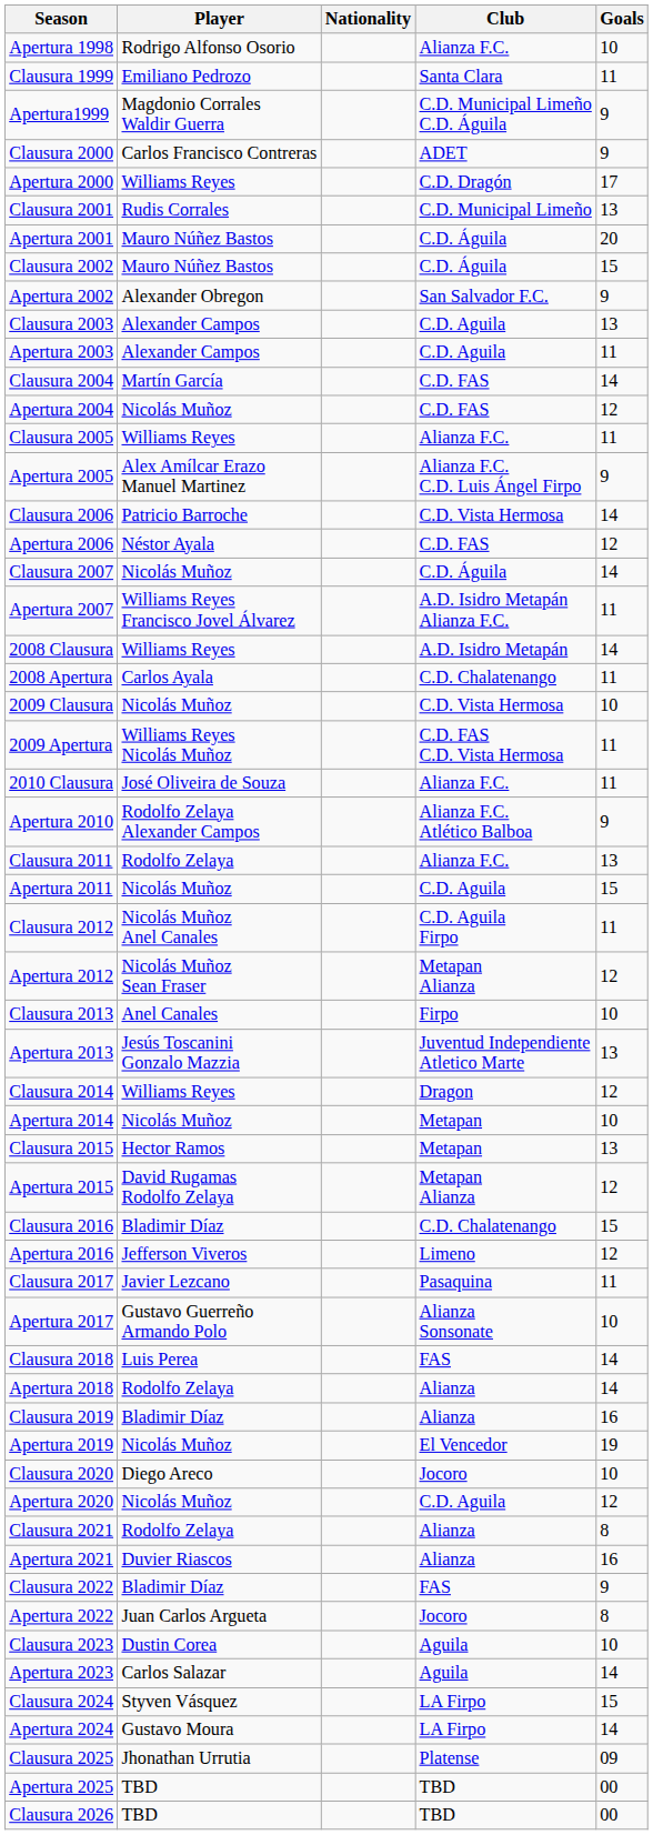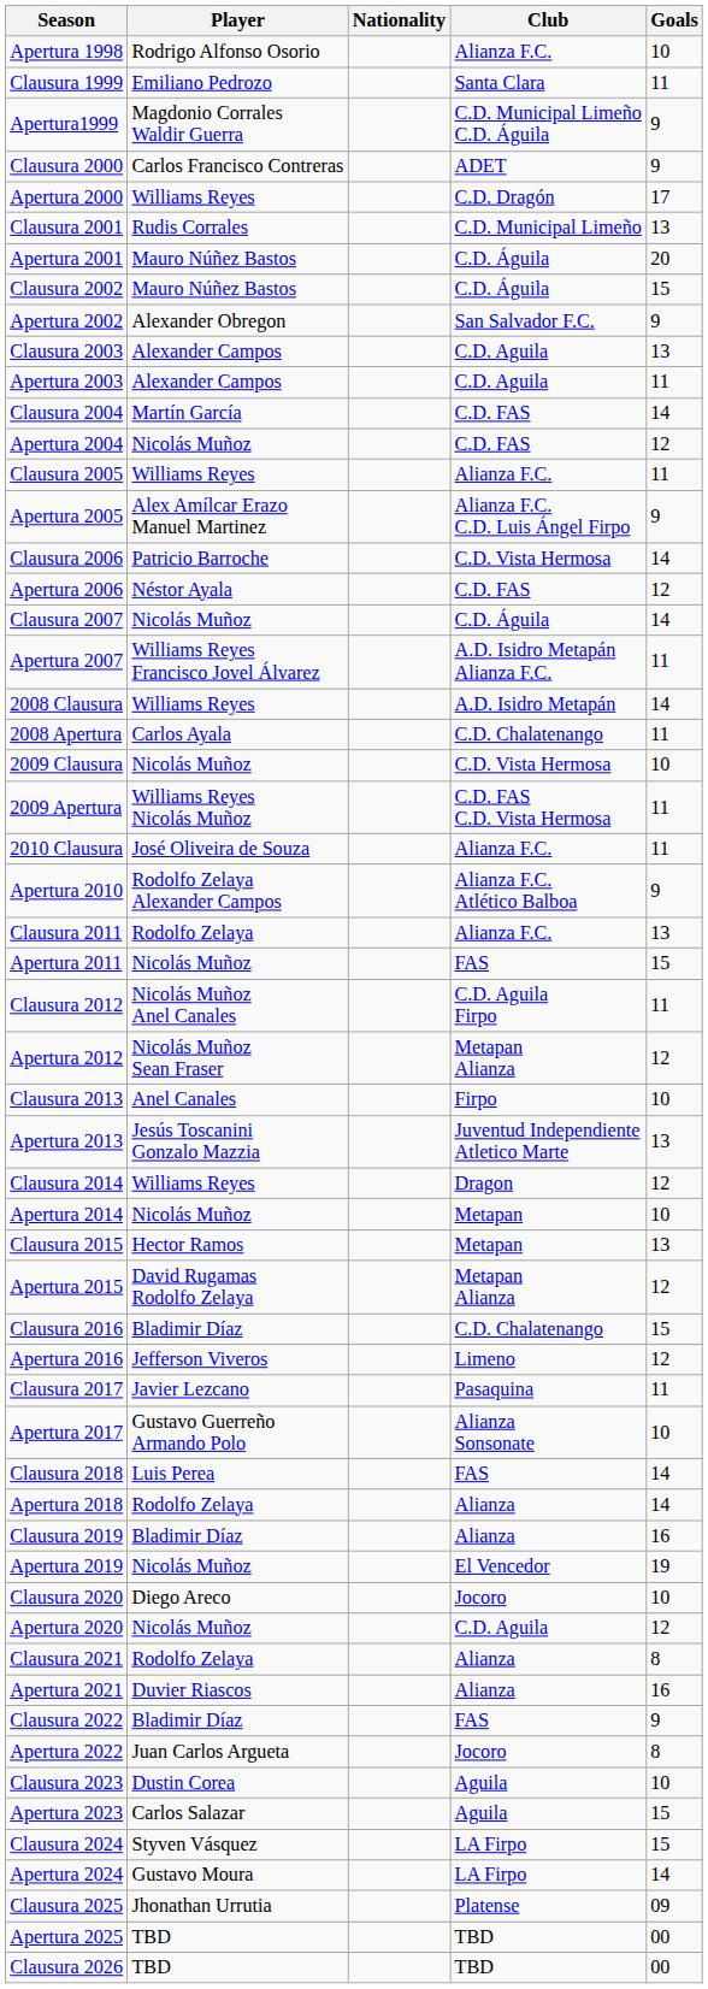 <table class="wikitable">
 <tr>
 <th>Season</th>
 <th>Player</th>
 <th>Nationality</th>
 <th>Club</th>
 <th>Goals</th>
 </tr>
 <tr>
 <td><a href='#'>Apertura 1998</a></td>
 <td>Rodrigo Alfonso Osorio</td>
 <td></td>
 <td><a href='#'>Alianza F.C.</a></td>
 <td>10</td>
 </tr>
 <tr>
 <td><a href='#'>Clausura 1999</a></td>
 <td><a href='#'>Emiliano Pedrozo</a></td>
 <td></td>
 <td><a href='#'>Santa Clara</a></td>
 <td>11</td>
 </tr>
 <tr>
 <td><a href='#'>Apertura1999</a></td>
 <td>Magdonio Corrales <br> <a href='#'>Waldir Guerra</a></td>
 <td><br></td>
 <td><a href='#'>C.D. Municipal Limeño</a><br> <a href='#'>C.D. Águila</a></td>
 <td>9</td>
 </tr>
 <tr>
 <td><a href='#'>Clausura 2000</a></td>
 <td>Carlos Francisco Contreras</td>
 <td></td>
 <td><a href='#'>ADET</a></td>
 <td>9</td>
 </tr>
 <tr>
 <td><a href='#'>Apertura 2000</a></td>
 <td><a href='#'>Williams Reyes</a></td>
 <td></td>
 <td><a href='#'>C.D. Dragón</a></td>
 <td>17</td>
 </tr>
 <tr>
 <td><a href='#'>Clausura 2001</a></td>
 <td><a href='#'>Rudis Corrales</a></td>
 <td></td>
 <td><a href='#'>C.D. Municipal Limeño</a></td>
 <td>13</td>
 </tr>
 <tr>
 <td><a href='#'>Apertura 2001</a></td>
 <td><a href='#'>Mauro Núñez Bastos</a></td>
 <td></td>
 <td><a href='#'>C.D. Águila</a></td>
 <td>20</td>
 </tr>
 <tr>
 <td><a href='#'>Clausura 2002</a></td>
 <td><a href='#'>Mauro Núñez Bastos</a></td>
 <td></td>
 <td><a href='#'>C.D. Águila</a></td>
 <td>15</td>
 </tr>
 <tr>
 <td><a href='#'>Apertura 2002</a></td>
 <td>Alexander Obregon</td>
 <td></td>
 <td><a href='#'>San Salvador F.C.</a></td>
 <td>9</td>
 </tr>
 <tr>
 <td><a href='#'>Clausura 2003</a></td>
 <td><a href='#'>Alexander Campos</a></td>
 <td></td>
 <td><a href='#'>C.D. Aguila</a></td>
 <td>13</td>
 </tr>
 <tr>
 <td><a href='#'>Apertura 2003</a></td>
 <td><a href='#'>Alexander Campos</a></td>
 <td></td>
 <td><a href='#'>C.D. Aguila</a></td>
 <td>11</td>
 </tr>
 <tr>
 <td><a href='#'>Clausura 2004</a></td>
 <td><a href='#'>Martín García</a></td>
 <td></td>
 <td><a href='#'>C.D. FAS</a></td>
 <td>14</td>
 </tr>
 <tr>
 <td><a href='#'>Apertura 2004</a></td>
 <td><a href='#'>Nicolás Muñoz</a></td>
 <td></td>
 <td><a href='#'>C.D. FAS</a></td>
 <td>12</td>
 </tr>
 <tr>
 <td><a href='#'>Clausura 2005</a></td>
 <td><a href='#'>Williams Reyes</a></td>
 <td></td>
 <td><a href='#'>Alianza F.C.</a></td>
 <td>11</td>
 </tr>
 <tr>
 <td><a href='#'>Apertura 2005</a></td>
 <td><a href='#'>Alex Amílcar Erazo</a> <br> Manuel Martinez</td>
 <td> <br> </td>
 <td><a href='#'>Alianza F.C.</a> <br> <a href='#'>C.D. Luis Ángel Firpo</a></td>
 <td>9</td>
 </tr>
 <tr>
 <td><a href='#'>Clausura 2006</a></td>
 <td><a href='#'>Patricio Barroche</a></td>
 <td></td>
 <td><a href='#'>C.D. Vista Hermosa</a></td>
 <td>14</td>
 </tr>
 <tr>
 <td><a href='#'>Apertura 2006</a></td>
 <td><a href='#'>Néstor Ayala</a></td>
 <td></td>
 <td><a href='#'>C.D. FAS</a></td>
 <td>12</td>
 </tr>
 <tr>
 <td><a href='#'>Clausura 2007</a></td>
 <td><a href='#'>Nicolás Muñoz</a></td>
 <td></td>
 <td><a href='#'>C.D. Águila</a></td>
 <td>14</td>
 </tr>
 <tr>
 <td><a href='#'>Apertura 2007</a></td>
 <td><a href='#'>Williams Reyes</a> <br> <a href='#'>Francisco Jovel Álvarez</a></td>
 <td> <br> </td>
 <td><a href='#'>A.D. Isidro Metapán</a> <br> <a href='#'>Alianza F.C.</a></td>
 <td>11</td>
 </tr>
 <tr>
 <td><a href='#'>2008 Clausura</a></td>
 <td><a href='#'>Williams Reyes</a></td>
 <td></td>
 <td><a href='#'>A.D. Isidro Metapán</a></td>
 <td>14</td>
 </tr>
 <tr>
 <td><a href='#'>2008 Apertura</a></td>
 <td><a href='#'>Carlos Ayala</a></td>
 <td></td>
 <td><a href='#'>C.D. Chalatenango</a></td>
 <td>11</td>
 </tr>
 <tr>
 <td><a href='#'>2009 Clausura</a></td>
 <td><a href='#'>Nicolás Muñoz</a></td>
 <td></td>
 <td><a href='#'>C.D. Vista Hermosa</a></td>
 <td>10</td>
 </tr>
 <tr>
 <td><a href='#'>2009 Apertura</a></td>
 <td><a href='#'>Williams Reyes</a> <br> <a href='#'>Nicolás Muñoz</a></td>
 <td> <br> </td>
 <td><a href='#'>C.D. FAS</a> <br> <a href='#'>C.D. Vista Hermosa</a></td>
 <td>11</td>
 </tr>
 <tr>
 <td><a href='#'>2010 Clausura</a></td>
 <td><a href='#'>José Oliveira de Souza</a></td>
 <td></td>
 <td><a href='#'>Alianza F.C.</a></td>
 <td>11</td>
 </tr>
 <tr>
 <td><a href='#'>Apertura 2010</a></td>
 <td><a href='#'>Rodolfo Zelaya</a> <br> <a href='#'>Alexander Campos</a></td>
 <td> <br> </td>
 <td><a href='#'>Alianza F.C.</a> <br> <a href='#'>Atlético Balboa</a></td>
 <td>9</td>
 </tr>
 <tr>
 <td><a href='#'>Clausura 2011</a></td>
 <td><a href='#'>Rodolfo Zelaya</a></td>
 <td></td>
 <td><a href='#'>Alianza F.C.</a></td>
 <td>13</td>
 </tr>
 <tr>
 <td><a href='#'>Apertura 2011</a></td>
 <td><a href='#'>Nicolás Muñoz</a></td>
 <td></td>
-<td><a href='#'>C.D. Aguila</a></td>
+<td><a href='#'>FAS</a></td>
 <td>15</td>
 </tr>
 <tr>
 <td><a href='#'>Clausura 2012</a></td>
 <td><a href='#'>Nicolás Muñoz</a>  <br> <a href='#'>Anel Canales</a></td>
 <td>  <br> </td>
 <td><a href='#'>C.D. Aguila</a> <br> <a href='#'>Firpo</a></td>
 <td>11</td>
 </tr>
 <tr>
 <td><a href='#'>Apertura 2012</a></td>
 <td><a href='#'>Nicolás Muñoz</a>  <br> <a href='#'>Sean Fraser</a></td>
 <td>  <br> </td>
 <td><a href='#'>Metapan</a> <br> <a href='#'>Alianza</a></td>
 <td>12</td>
 </tr>
 <tr>
 <td><a href='#'>Clausura 2013</a></td>
 <td><a href='#'>Anel Canales</a></td>
 <td></td>
 <td><a href='#'>Firpo</a></td>
 <td>10</td>
 </tr>
 <tr>
 <td><a href='#'>Apertura 2013</a></td>
 <td><a href='#'>Jesús Toscanini</a>  <br> <a href='#'>Gonzalo Mazzia</a></td>
 <td> <br>  </td>
 <td><a href='#'>Juventud Independiente</a> <br> <a href='#'>Atletico Marte</a></td>
 <td>13</td>
 </tr>
 <tr>
 <td><a href='#'>Clausura 2014</a></td>
 <td><a href='#'>Williams Reyes</a></td>
 <td>  </td>
 <td><a href='#'>Dragon</a></td>
 <td>12</td>
 </tr>
 <tr>
 <td><a href='#'>Apertura 2014</a></td>
 <td><a href='#'>Nicolás Muñoz</a></td>
 <td>  </td>
 <td><a href='#'>Metapan</a></td>
 <td>10</td>
 </tr>
 <tr>
 <td><a href='#'>Clausura 2015</a></td>
 <td><a href='#'>Hector Ramos</a></td>
 <td></td>
 <td><a href='#'>Metapan</a></td>
 <td>13</td>
 </tr>
 <tr>
 <td><a href='#'>Apertura 2015</a></td>
 <td><a href='#'>David Rugamas</a>   <br> <a href='#'>Rodolfo Zelaya</a></td>
 <td>   <br> </td>
 <td><a href='#'>Metapan</a> <br> <a href='#'>Alianza</a></td>
 <td>12</td>
 </tr>
 <tr>
 <td><a href='#'>Clausura 2016</a></td>
 <td><a href='#'>Bladimir Díaz</a></td>
 <td></td>
 <td><a href='#'>C.D. Chalatenango</a></td>
 <td>15</td>
 </tr>
 <tr>
 <td><a href='#'>Apertura 2016</a></td>
 <td><a href='#'>Jefferson Viveros</a></td>
 <td></td>
 <td><a href='#'>Limeno</a></td>
 <td>12</td>
 </tr>
 <tr>
 <td><a href='#'>Clausura 2017</a></td>
 <td><a href='#'>Javier Lezcano</a></td>
 <td></td>
 <td><a href='#'>Pasaquina</a></td>
 <td>11</td>
 </tr>
 <tr>
 <td><a href='#'>Apertura 2017</a></td>
 <td>Gustavo Guerreño  <br> <a href='#'>Armando Polo</a></td>
 <td>  <br> </td>
 <td><a href='#'>Alianza</a>  <br> <a href='#'>Sonsonate</a></td>
 <td>10</td>
 </tr>
 <tr>
 <td><a href='#'>Clausura 2018</a></td>
 <td><a href='#'>Luis Perea</a></td>
 <td></td>
 <td><a href='#'>FAS</a></td>
 <td>14</td>
 </tr>
 <tr>
 <td><a href='#'>Apertura 2018</a></td>
 <td><a href='#'>Rodolfo Zelaya</a></td>
 <td></td>
 <td><a href='#'>Alianza</a></td>
 <td>14</td>
 </tr>
 <tr>
 <td><a href='#'>Clausura 2019</a></td>
 <td><a href='#'>Bladimir Díaz</a></td>
 <td></td>
 <td><a href='#'>Alianza</a></td>
 <td>16</td>
 </tr>
 <tr>
 <td><a href='#'>Apertura 2019</a></td>
 <td><a href='#'>Nicolás Muñoz</a></td>
 <td></td>
 <td><a href='#'>El Vencedor</a></td>
 <td>19</td>
 </tr>
 <tr>
 <td><a href='#'>Clausura 2020</a></td>
 <td>Diego Areco</td>
 <td></td>
 <td><a href='#'>Jocoro</a></td>
 <td>10</td>
 </tr>
 <tr>
 <td><a href='#'>Apertura 2020</a></td>
 <td><a href='#'>Nicolás Muñoz</a></td>
 <td></td>
 <td><a href='#'>C.D. Aguila</a></td>
 <td>12</td>
 </tr>
 <tr>
 <td><a href='#'>Clausura 2021</a></td>
 <td><a href='#'>Rodolfo Zelaya</a></td>
 <td></td>
 <td><a href='#'>Alianza</a></td>
 <td>8</td>
 </tr>
 <tr>
 <td><a href='#'>Apertura 2021</a></td>
 <td><a href='#'>Duvier Riascos</a></td>
 <td></td>
 <td><a href='#'>Alianza</a></td>
 <td>16</td>
 </tr>
 <tr>
 <td><a href='#'>Clausura 2022</a></td>
 <td><a href='#'>Bladimir Díaz</a></td>
 <td></td>
 <td><a href='#'>FAS</a></td>
 <td>9</td>
 </tr>
 <tr>
 <td><a href='#'>Apertura 2022</a></td>
 <td>Juan Carlos Argueta</td>
 <td></td>
 <td><a href='#'>Jocoro</a></td>
 <td>8</td>
 </tr>
 <tr>
 <td><a href='#'>Clausura 2023</a></td>
 <td><a href='#'>Dustin Corea</a></td>
 <td></td>
 <td><a href='#'>Aguila</a></td>
 <td>10</td>
 </tr>
 <tr>
 <td><a href='#'>Apertura 2023</a></td>
 <td>Carlos Salazar</td>
 <td></td>
 <td><a href='#'>Aguila</a></td>
-<td>14</td>
+<td>15</td>
 </tr>
 <tr>
 <td><a href='#'>Clausura 2024</a></td>
 <td>Styven Vásquez</td>
 <td></td>
 <td><a href='#'>LA Firpo</a></td>
 <td>15</td>
 </tr>
 <tr>
 <td><a href='#'>Apertura 2024</a></td>
 <td>Gustavo Moura </td>
 <td></td>
 <td><a href='#'>LA Firpo</a></td>
 <td>14</td>
 </tr>
 <tr>
 <td><a href='#'>Clausura 2025</a></td>
 <td>Jhonathan Urrutia</td>
 <td></td>
 <td><a href='#'>Platense</a></td>
 <td>09</td>
 </tr>
 <tr>
 <td><a href='#'>Apertura 2025</a></td>
 <td>TBD</td>
 <td></td>
 <td>TBD</td>
 <td>00</td>
 </tr>
 <tr>
 <td><a href='#'>Clausura 2026</a></td>
 <td>TBD</td>
 <td></td>
 <td>TBD</td>
 <td>00</td>
 </tr>
 </table>
